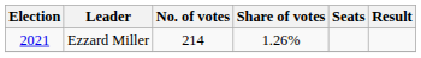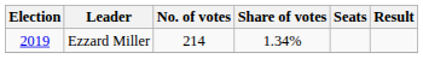 <table class="sortable wikitable" style="text-align: center;">
 <tr>
 <th scope="col">Election</th>
 <th scope="col">Leader</th>
 <th scope="col">No. of votes</th>
 <th scope="col">Share of votes</th>
 <th scope="col">Seats</th>
 <th scope="col">Result</th>
 </tr>
 <tr>
-<td><a href='#'>2021</a></td>
+<td><a href='#'>2019</a></td>
 <td>Ezzard Miller</td>
 <td>214</td>
-<td>1.26%</td>
+<td>1.34%</td>
 <td></td>
 <td></td>
 </tr>
 <tr>
 </tr>
 </table>
